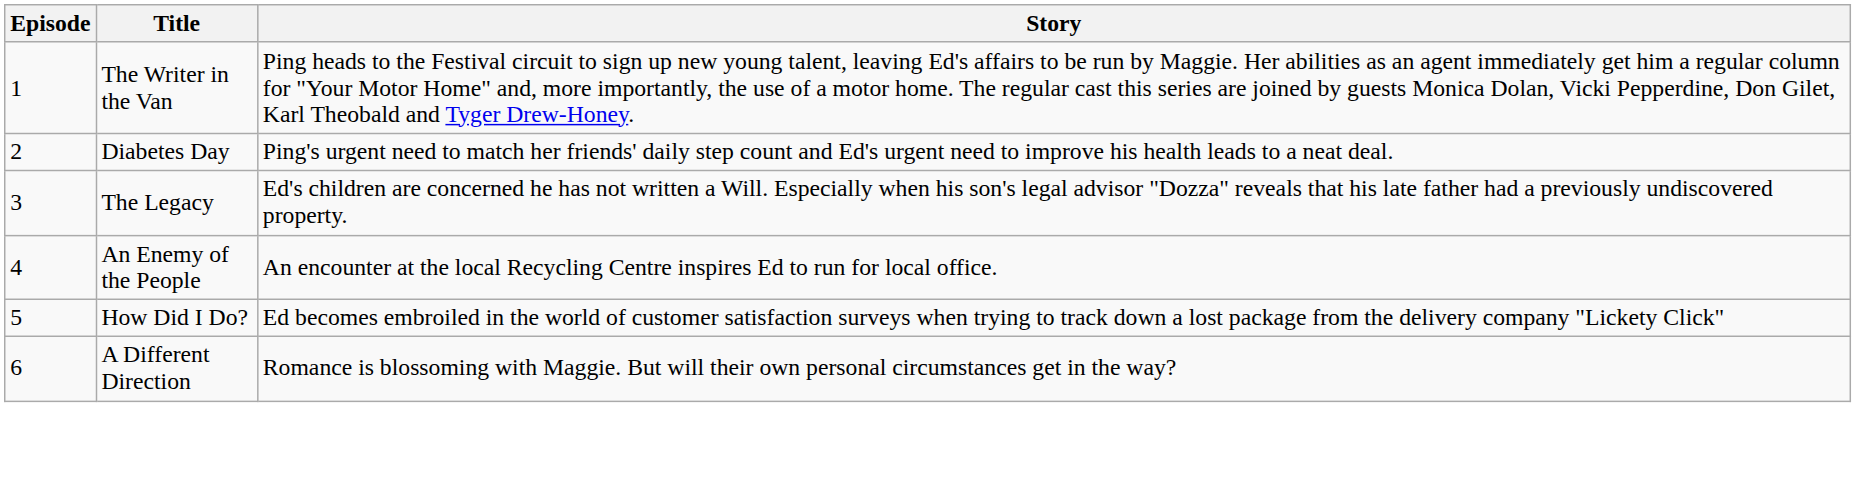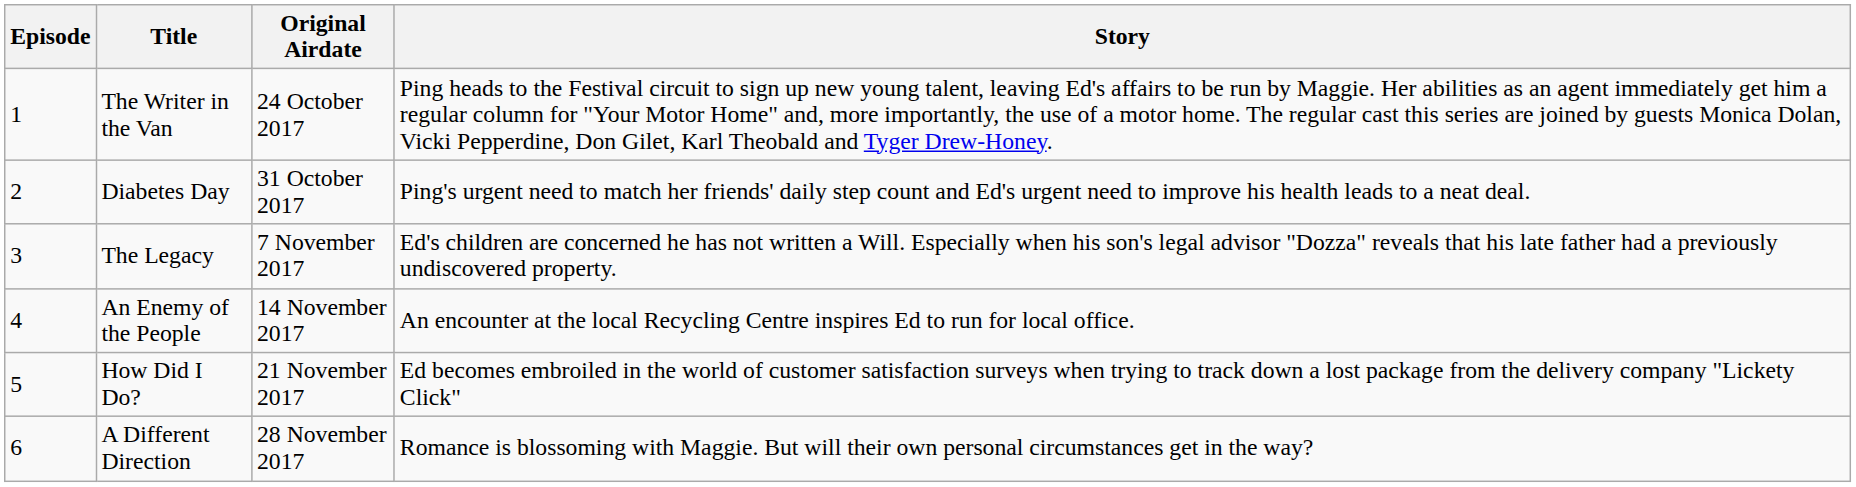 <table class="wikitable">
 <tr>
 <th>Episode</th>
 <th>Title</th>
+<th>Original Airdate</th>
 <th>Story</th>
 </tr>
 <tr --->
 <td>1</td>
 <td>The Writer in the Van</td>
+<td>24 October 2017</td>
 <td>Ping heads to the Festival circuit to sign up new young talent, leaving Ed's affairs to be run by Maggie. Her abilities as an agent immediately get him a regular column for "Your Motor Home" and, more importantly, the use of a motor home. The regular cast this series are joined by guests Monica Dolan, Vicki Pepperdine, Don Gilet, Karl Theobald and <a href='#'>Tyger Drew-Honey</a>.</td>
 </tr>
 <tr>
 <td>2</td>
 <td>Diabetes Day</td>
+<td>31 October 2017</td>
 <td>Ping's urgent need to match her friends' daily step count and Ed's urgent need to improve his health leads to a neat deal.</td>
 </tr>
 <tr>
 <td>3</td>
 <td>The Legacy</td>
+<td>7 November 2017</td>
 <td>Ed's children are concerned he has not written a Will. Especially when his son's legal advisor "Dozza" reveals that his late father had a previously undiscovered property.</td>
 </tr>
 <tr>
 <td>4</td>
 <td>An Enemy of the People</td>
+<td>14 November 2017</td>
 <td>An encounter at the local Recycling Centre inspires Ed to run for local office.</td>
 </tr>
 <tr>
 <td>5</td>
 <td>How Did I Do?</td>
+<td>21 November 2017</td>
 <td>Ed becomes embroiled in the world of customer satisfaction surveys when trying to track down a lost package from the delivery company "Lickety Click"</td>
 </tr>
 <tr>
 <td>6</td>
 <td>A Different Direction</td>
+<td>28 November 2017</td>
 <td>Romance is blossoming with Maggie. But will their own personal circumstances get in the way?</td>
 </tr>
 </table>
